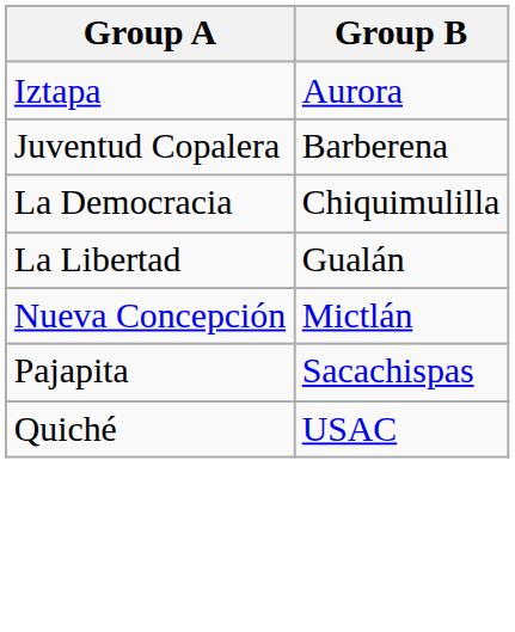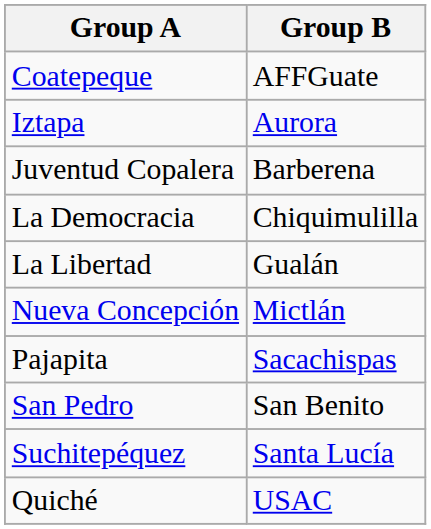 <table class="wikitable">
 <tr>
 <th>Group A</th>
 <th>Group B</th>
+</tr>
+<tr>
+<td><a href='#'>Coatepeque</a></td>
+<td>AFFGuate</td>
 </tr>
 <tr>
 <td><a href='#'>Iztapa</a></td>
 <td><a href='#'>Aurora</a></td>
 </tr>
 <tr>
 <td>Juventud Copalera</td>
 <td>Barberena</td>
 </tr>
 <tr>
 <td>La Democracia</td>
 <td>Chiquimulilla</td>
 </tr>
 <tr>
 <td>La Libertad</td>
 <td>Gualán</td>
 </tr>
 <tr>
 <td><a href='#'>Nueva Concepción</a></td>
 <td><a href='#'>Mictlán</a></td>
 </tr>
 <tr>
 <td>Pajapita</td>
 <td><a href='#'>Sacachispas</a></td>
 </tr>
 <tr>
+<td><a href='#'>San Pedro</a></td>
+<td>San Benito</td>
+</tr>
+<tr>
+<td><a href='#'>Suchitepéquez</a></td>
+<td><a href='#'>Santa Lucía</a></td>
+</tr>
+<tr>
 <td>Quiché</td>
 <td><a href='#'>USAC</a></td>
 </tr>
 </table>
